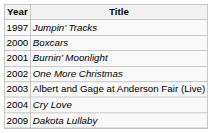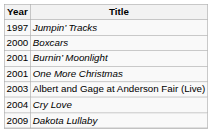 <table class="wikitable">
 <tr>
 <th>Year</th>
 <th>Title</th>
 </tr>
 <tr>
 <td>1997</td>
 <td><em>Jumpin’ Tracks</em></td>
 </tr>
 <tr>
 <td>2000</td>
 <td><em>Boxcars</em></td>
 </tr>
 <tr>
 <td>2001</td>
 <td><em>Burnin’ Moonlight</em></td>
 </tr>
 <tr>
-<td>2002</td>
+<td>2001</td>
 <td><em>One More Christmas</em></td>
 </tr>
 <tr>
 <td>2003</td>
 <td>Albert and Gage at Anderson Fair (Live)</td>
 </tr>
 <tr>
 <td>2004</td>
 <td><em>Cry Love</em></td>
 </tr>
 <tr>
 <td>2009</td>
 <td><em>Dakota Lullaby</em></td>
 </tr>
 <tr>
 </tr>
 </table>
